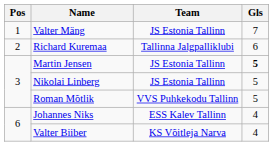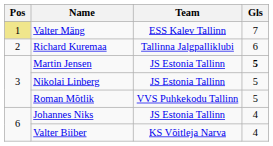 <table class="wikitable" style="font-size:90%; text-align:center;">
 <tr>
 <th width="30">Pos</th>
 <th width="135">Name</th>
 <th width="145">Team</th>
 <th width="30">Gls</th>
 </tr>
 <tr>
-<td>1</td>
+<td style="background: khaki;">1</td>
 <td align=left><a href='#'>Valter Mäng</a></td>
-<td><a href='#'>JS Estonia Tallinn</a></td>
+<td><a href='#'>ESS Kalev Tallinn</a></td>
 <td>7</td>
 </tr>
 <tr>
 <td>2</td>
 <td align=left><a href='#'>Richard Kuremaa</a></td>
 <td><a href='#'>Tallinna Jalgpalliklubi</a></td>
 <td>6</td>
 </tr>
 <tr>
 <td rowspan="3">3</td>
 <td align=left><a href='#'>Martin Jensen</a></td>
 <td><a href='#'>JS Estonia Tallinn</a></td>
 <td><strong>5</strong></td>
 </tr>
 <tr>
 <td align=left><a href='#'>Nikolai Linberg</a></td>
 <td><a href='#'>JS Estonia Tallinn</a></td>
 <td>5</td>
 </tr>
 <tr>
 <td align=left><a href='#'>Roman Mõtlik</a></td>
 <td><a href='#'>VVS Puhkekodu Tallinn</a></td>
 <td>5</td>
 </tr>
 <tr>
 <td rowspan="2">6</td>
 <td align=left><a href='#'>Johannes Niks</a></td>
-<td><a href='#'>ESS Kalev Tallinn</a></td>
+<td><a href='#'>JS Estonia Tallinn</a></td>
 <td>4</td>
 </tr>
 <tr>
 <td align=left><a href='#'>Valter Biiber</a></td>
 <td><a href='#'>KS Võitleja Narva</a></td>
 <td>4</td>
 </tr>
 </table>
